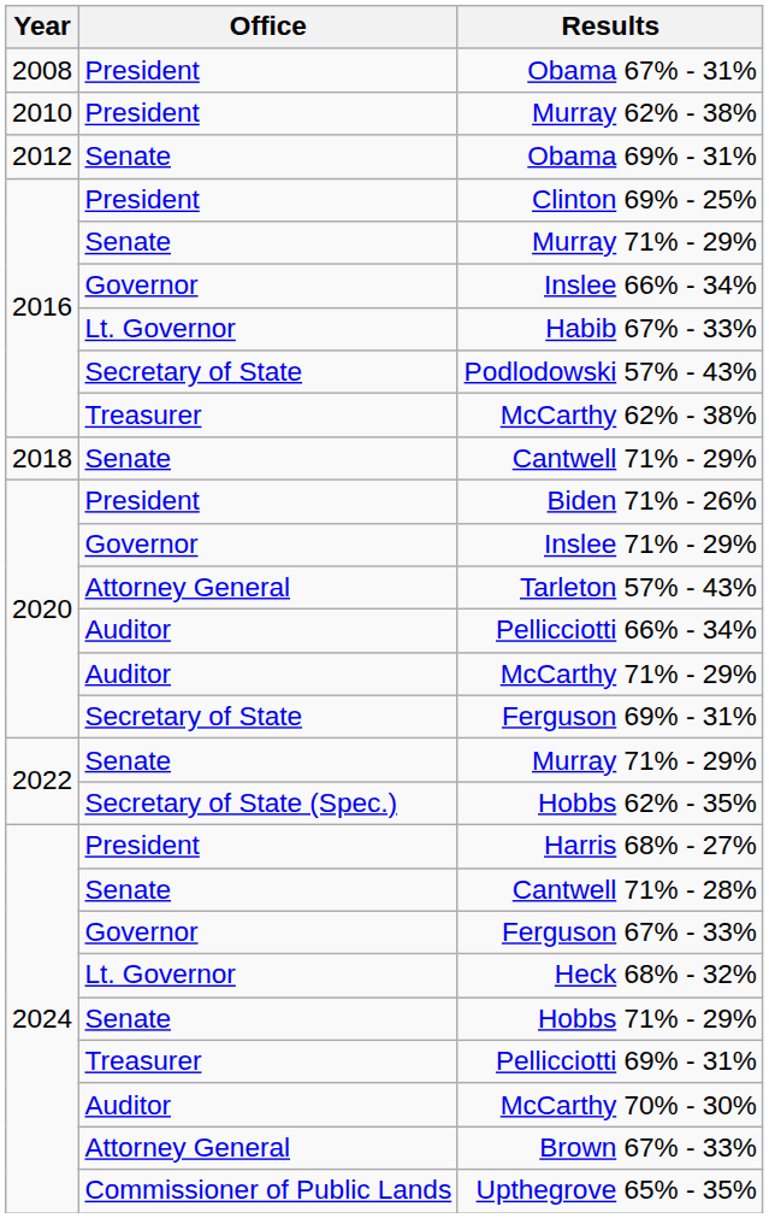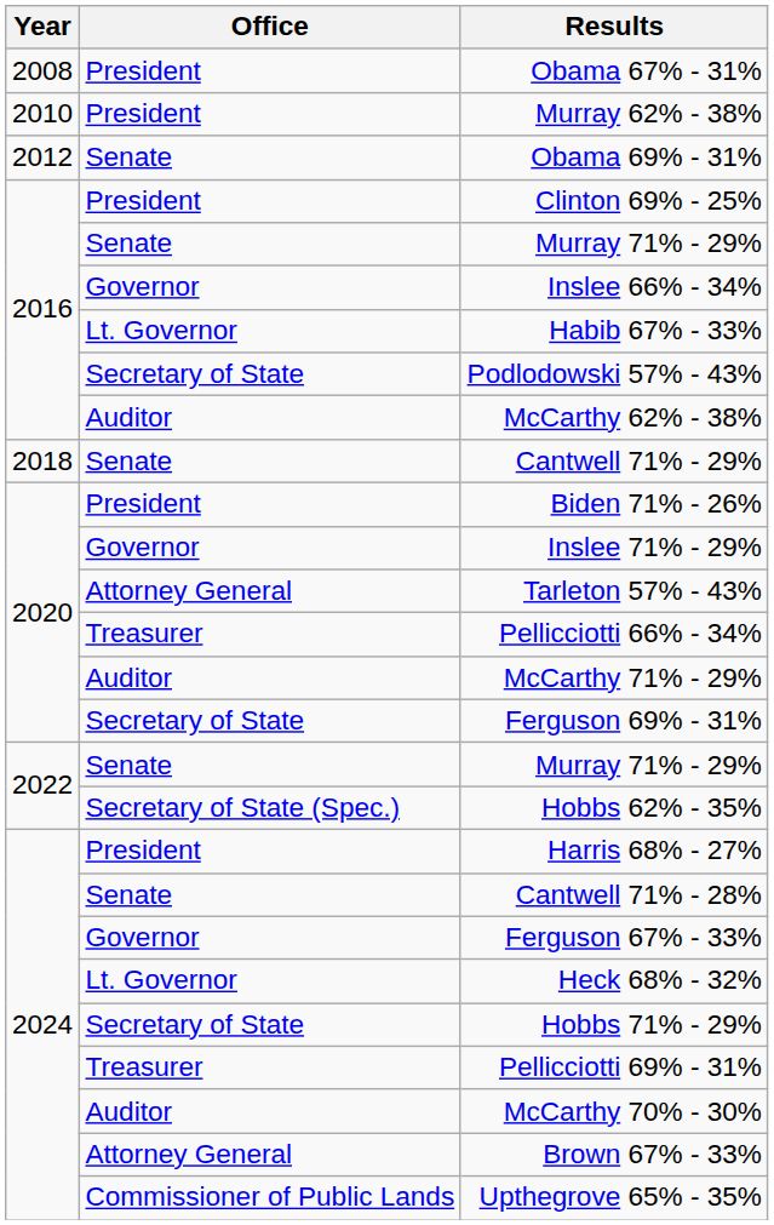 <table class=wikitable>
 <tr>
 <th>Year</th>
 <th>Office</th>
 <th>Results</th>
 </tr>
 <tr>
 <td>2008</td>
 <td><a href='#'>President</a></td>
 <td align="right" ><a href='#'>Obama</a> 67% - 31%</td>
 </tr>
 <tr>
 <td>2010</td>
 <td><a href='#'>President</a></td>
 <td align="right" ><a href='#'>Murray</a> 62% - 38%</td>
 </tr>
 <tr>
 <td>2012</td>
 <td><a href='#'>Senate</a></td>
 <td align="right" ><a href='#'>Obama</a> 69% - 31%</td>
 </tr>
 <tr>
 <td rowspan=6>2016</td>
 <td><a href='#'>President</a></td>
 <td align="right" ><a href='#'>Clinton</a> 69% - 25%</td>
 </tr>
 <tr>
 <td><a href='#'>Senate</a></td>
 <td align="right" ><a href='#'>Murray</a> 71% - 29%</td>
 </tr>
 <tr>
 <td><a href='#'>Governor</a></td>
 <td align="right" ><a href='#'>Inslee</a> 66% - 34%</td>
 </tr>
 <tr>
 <td><a href='#'>Lt. Governor</a></td>
 <td align="right" ><a href='#'>Habib</a> 67% - 33%</td>
 </tr>
 <tr>
 <td><a href='#'>Secretary of State</a></td>
 <td align="right" ><a href='#'>Podlodowski</a> 57% - 43%</td>
 </tr>
 <tr>
-<td><a href='#'>Treasurer</a></td>
+<td><a href='#'>Auditor</a></td>
 <td align="right" ><a href='#'>McCarthy</a> 62% - 38%</td>
 </tr>
 <tr>
 <td>2018</td>
 <td><a href='#'>Senate</a></td>
 <td align="right" ><a href='#'>Cantwell</a> 71% - 29%</td>
 </tr>
 <tr>
 <td rowspan=6>2020</td>
 <td><a href='#'>President</a></td>
 <td align="right" ><a href='#'>Biden</a> 71% - 26%</td>
 </tr>
 <tr>
 <td><a href='#'>Governor</a></td>
 <td align="right" ><a href='#'>Inslee</a> 71% - 29%</td>
 </tr>
 <tr>
 <td><a href='#'>Attorney General</a></td>
 <td align="right" ><a href='#'>Tarleton</a> 57% - 43%</td>
 </tr>
 <tr>
-<td><a href='#'>Auditor</a></td>
+<td><a href='#'>Treasurer</a></td>
 <td align="right" ><a href='#'>Pellicciotti</a> 66% - 34%</td>
 </tr>
 <tr>
 <td><a href='#'>Auditor</a></td>
 <td align="right" ><a href='#'>McCarthy</a> 71% - 29%</td>
 </tr>
 <tr>
 <td><a href='#'>Secretary of State</a></td>
 <td align="right" ><a href='#'>Ferguson</a> 69% - 31%</td>
 </tr>
 <tr>
 <td rowspan=2>2022</td>
 <td><a href='#'>Senate</a></td>
 <td align="right" ><a href='#'>Murray</a> 71% - 29%</td>
 </tr>
 <tr>
 <td><a href='#'>Secretary of State (Spec.)</a></td>
 <td align="right" ><a href='#'>Hobbs</a> 62% - 35%</td>
 </tr>
 <tr>
 <td rowspan=9>2024</td>
 <td><a href='#'>President</a></td>
 <td align="right" ><a href='#'>Harris</a> 68% - 27%</td>
 </tr>
 <tr>
 <td><a href='#'>Senate</a></td>
 <td align="right" ><a href='#'>Cantwell</a> 71% - 28%</td>
 </tr>
 <tr>
 <td><a href='#'>Governor</a></td>
 <td align="right" ><a href='#'>Ferguson</a> 67% - 33%</td>
 </tr>
 <tr>
 <td><a href='#'>Lt. Governor</a></td>
 <td align="right" ><a href='#'>Heck</a> 68% - 32%</td>
 </tr>
 <tr>
-<td><a href='#'>Senate</a></td>
+<td><a href='#'>Secretary of State</a></td>
 <td align="right" ><a href='#'>Hobbs</a> 71% - 29%</td>
 </tr>
 <tr>
 <td><a href='#'>Treasurer</a></td>
 <td align="right" ><a href='#'>Pellicciotti</a> 69% - 31%</td>
 </tr>
 <tr>
 <td><a href='#'>Auditor</a></td>
 <td align="right" ><a href='#'>McCarthy</a> 70% - 30%</td>
 </tr>
 <tr>
 <td><a href='#'>Attorney General</a></td>
 <td align="right" ><a href='#'>Brown</a> 67% - 33%</td>
 </tr>
 <tr>
 <td><a href='#'>Commissioner of Public Lands</a></td>
 <td align="right" ><a href='#'>Upthegrove</a> 65% - 35%</td>
 </tr>
 </table>
